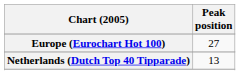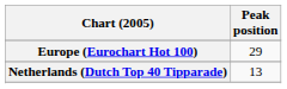 <table class="wikitable sortable plainrowheaders" style="text-align:center">
 <tr>
 <th scope="col">Chart (2005)</th>
 <th scope="col">Peak<br>position</th>
 </tr>
 <tr>
 </tr>
 <tr>
 </tr>
 <tr>
 </tr>
 <tr>
 </tr>
 <tr>
 <th scope="row">Europe (<a href='#'>Eurochart Hot 100</a>)</th>
-<td>27</td>
+<td>29</td>
 </tr>
 <tr>
 </tr>
 <tr>
 </tr>
 <tr>
 </tr>
 <tr>
 </tr>
 <tr>
 <th scope="row">Netherlands (<a href='#'>Dutch Top 40 Tipparade</a>)</th>
 <td>13</td>
 </tr>
 <tr>
 </tr>
 <tr>
 </tr>
 <tr>
 </tr>
 <tr>
 </tr>
 <tr>
 </tr>
 <tr>
 </tr>
 <tr>
 </tr>
 </table>
